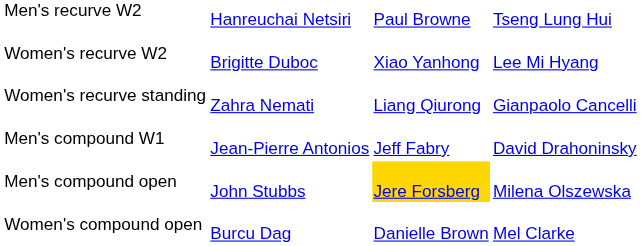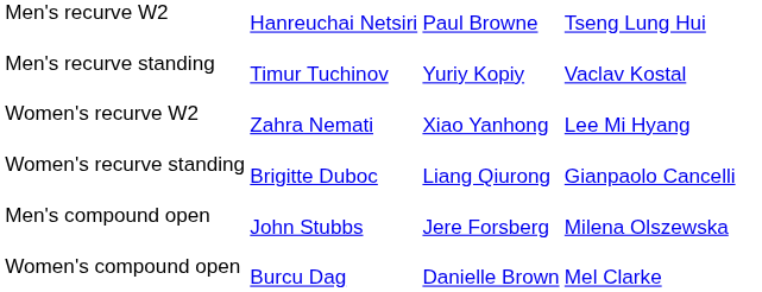 <table>
 <tr>
 <td>Men's recurve W2<br></td>
 <td><br><a href='#'>Hanreuchai Netsiri</a></td>
 <td><br><a href='#'>Paul Browne</a></td>
 <td><br><a href='#'>Tseng Lung Hui</a></td>
 </tr>
 <tr>
+<td>Men's recurve standing<br></td>
+<td><br><a href='#'>Timur Tuchinov</a></td>
+<td><br><a href='#'>Yuriy Kopiy</a></td>
+<td><br><a href='#'>Vaclav Kostal</a></td>
+</tr>
+<tr>
 <td>Women's recurve W2<br></td>
-<td><br><a href='#'>Brigitte Duboc</a></td>
+<td><br><a href='#'>Zahra Nemati</a></td>
 <td><br><a href='#'>Xiao Yanhong</a></td>
 <td><br><a href='#'>Lee Mi Hyang</a></td>
 </tr>
 <tr>
 <td>Women's recurve standing<br></td>
-<td><br><a href='#'>Zahra Nemati</a></td>
+<td><br><a href='#'>Brigitte Duboc</a></td>
 <td><br><a href='#'>Liang Qiurong</a></td>
 <td><br><a href='#'>Gianpaolo Cancelli</a></td>
 </tr>
 <tr>
-<td>Men's compound W1<br></td>
-<td><br><a href='#'>Jean-Pierre Antonios</a></td>
-<td><br><a href='#'>Jeff Fabry</a></td>
-<td><br><a href='#'>David Drahoninsky</a></td>
-</tr>
-<tr>
 <td>Men's compound open<br></td>
 <td><br><a href='#'>John Stubbs</a></td>
-<td style="background: gold;"><br><a href='#'>Jere Forsberg</a></td>
+<td><br><a href='#'>Jere Forsberg</a></td>
 <td><br><a href='#'>Milena Olszewska</a></td>
 </tr>
 <tr>
 <td>Women's compound open<br></td>
 <td><br><a href='#'>Burcu Dag</a></td>
 <td><br><a href='#'>Danielle Brown</a></td>
 <td><br><a href='#'>Mel Clarke</a></td>
 </tr>
 </table>
